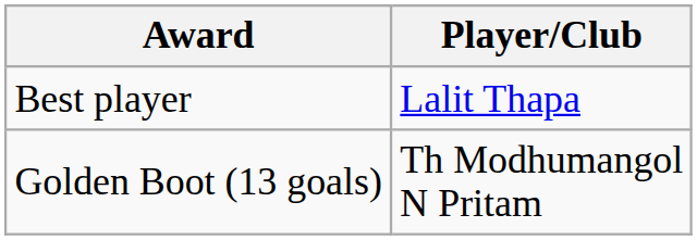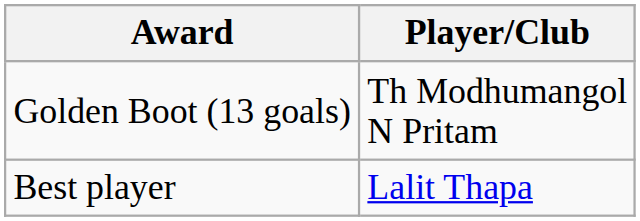 <table class="wikitable">
 <tr style="background:#cccccc;">
 <th>Award</th>
 <th>Player/Club</th>
 </tr>
 <tr>
+<td>Golden Boot (13 goals)</td>
+<td> Th Modhumangol<br> N Pritam</td>
+</tr>
+<tr>
 <td>Best player</td>
 <td> <a href='#'>Lalit Thapa</a></td>
 </tr>
-<tr>
-<td>Golden Boot (13 goals)</td>
-<td> Th Modhumangol<br> N Pritam</td>
-</tr>
 </table>
